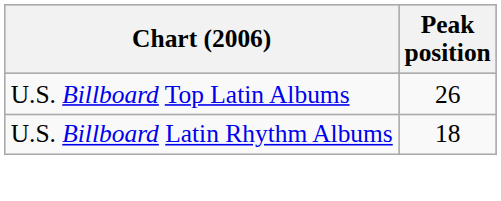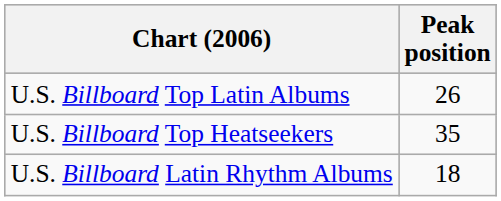 <table class="wikitable">
 <tr>
 <th>Chart (2006)</th>
 <th>Peak<br>position<br></th>
 </tr>
 <tr>
 <td align="left">U.S. <em><a href='#'>Billboard</a></em> <a href='#'>Top Latin Albums</a></td>
 <td align="center">26</td>
 </tr>
 <tr>
+<td align="left">U.S. <em><a href='#'>Billboard</a></em> <a href='#'>Top Heatseekers</a></td>
+<td align="center">35</td>
+</tr>
+<tr>
 <td align="left">U.S. <em><a href='#'>Billboard</a></em> <a href='#'>Latin Rhythm Albums</a></td>
 <td align="center">18</td>
 </tr>
 </table>
